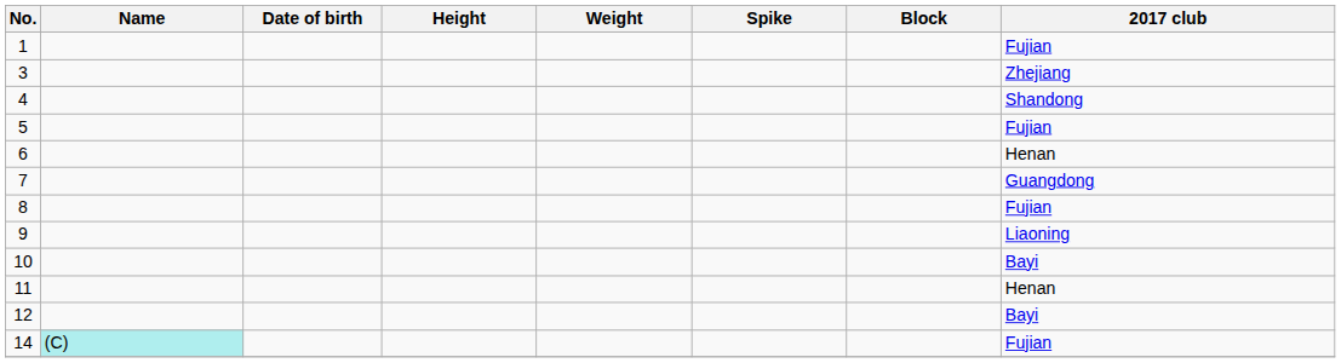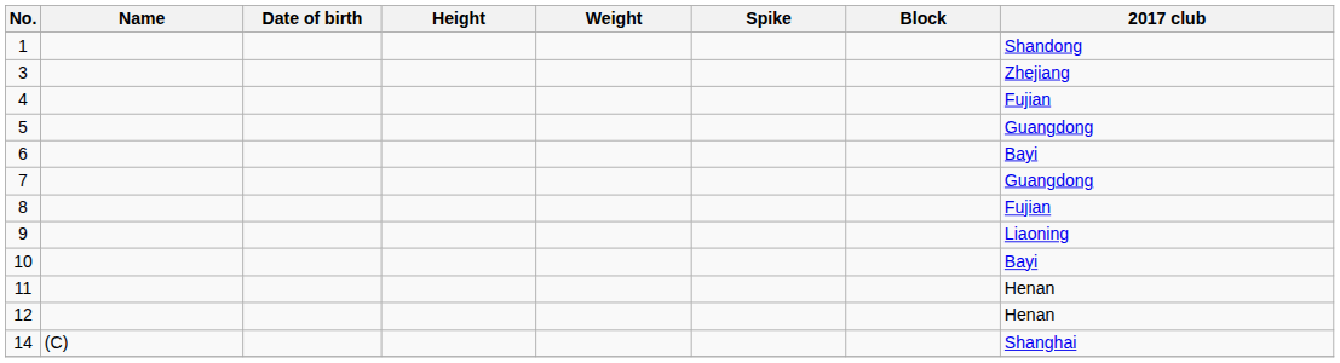 <table class="wikitable sortable" style="font-size:100%; text-align:center;">
 <tr>
 <th>No.</th>
 <th style="width:12em">Name</th>
 <th style="width:8em">Date of birth</th>
 <th style="width:9em">Height</th>
 <th style="width:9em">Weight</th>
 <th style="width:9em">Spike</th>
 <th style="width:9em">Block</th>
 <th style="width:20em">2017 club</th>
 </tr>
 <tr>
 <td>1</td>
 <td align=left></td>
 <td align=right></td>
 <td></td>
 <td></td>
 <td></td>
 <td></td>
-<td align=left> <a href='#'>Fujian</a></td>
+<td align=left> <a href='#'>Shandong</a></td>
 </tr>
 <tr>
 <td>3</td>
 <td align=left></td>
 <td align=right></td>
 <td></td>
 <td></td>
 <td></td>
 <td></td>
 <td align=left> <a href='#'>Zhejiang</a></td>
 </tr>
 <tr>
 <td>4</td>
 <td align=left></td>
 <td align=right></td>
 <td></td>
 <td></td>
 <td></td>
 <td></td>
-<td align=left> <a href='#'>Shandong</a></td>
+<td align=left> <a href='#'>Fujian</a></td>
 </tr>
 <tr>
 <td>5</td>
 <td align=left></td>
 <td align=right></td>
 <td></td>
 <td></td>
 <td></td>
 <td></td>
-<td align=left> <a href='#'>Fujian</a></td>
+<td align=left> <a href='#'>Guangdong</a></td>
 </tr>
 <tr>
 <td>6</td>
 <td align=left></td>
 <td align=right></td>
 <td></td>
 <td></td>
 <td></td>
 <td></td>
-<td align=left> Henan</td>
+<td align=left> <a href='#'>Bayi</a></td>
 </tr>
 <tr>
 <td>7</td>
 <td align=left></td>
 <td align=right></td>
 <td></td>
 <td></td>
 <td></td>
 <td></td>
 <td align=left> <a href='#'>Guangdong</a></td>
 </tr>
 <tr>
 <td>8</td>
 <td align=left></td>
 <td align=right></td>
 <td></td>
 <td></td>
 <td></td>
 <td></td>
 <td align=left> <a href='#'>Fujian</a></td>
 </tr>
 <tr>
 <td>9</td>
 <td align=left></td>
 <td align=right></td>
 <td></td>
 <td></td>
 <td></td>
 <td></td>
 <td align=left> <a href='#'>Liaoning</a></td>
 </tr>
 <tr>
 <td>10</td>
 <td align=left></td>
 <td align=right></td>
 <td></td>
 <td></td>
 <td></td>
 <td></td>
 <td align=left> <a href='#'>Bayi</a></td>
 </tr>
 <tr>
 <td>11</td>
 <td align=left></td>
 <td align=right></td>
 <td></td>
 <td></td>
 <td></td>
 <td></td>
 <td align=left> Henan</td>
 </tr>
 <tr>
 <td>12</td>
 <td align=left></td>
 <td align=right></td>
 <td></td>
 <td></td>
 <td></td>
 <td></td>
-<td align=left> <a href='#'>Bayi</a></td>
+<td align=left> Henan</td>
 </tr>
 <tr>
 <td>14</td>
-<td align=left style="background: paleturquoise;"> (C)</td>
+<td align=left> (C)</td>
 <td align=right></td>
 <td></td>
 <td></td>
 <td></td>
 <td></td>
-<td align=left> <a href='#'>Fujian</a></td>
+<td align=left> <a href='#'>Shanghai</a></td>
 </tr>
 <tr>
 </tr>
 </table>
